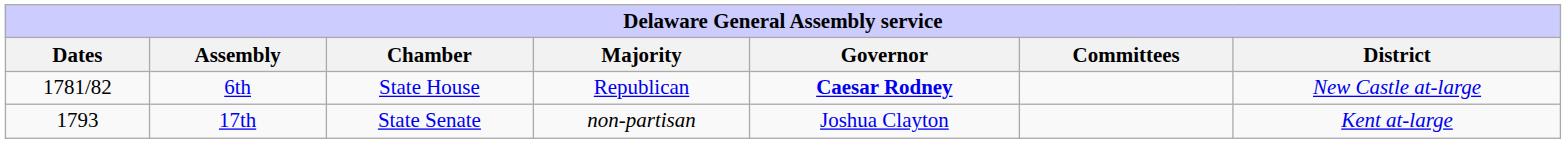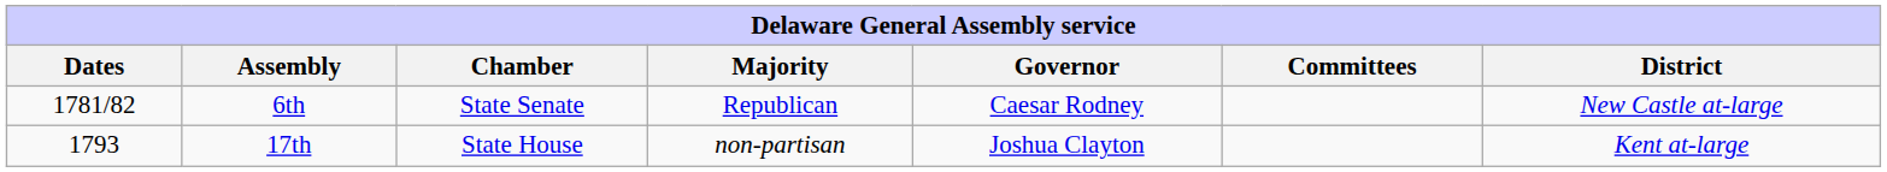 <table class="wikitable"  style="text-align:center; width:94%; margin:auto;">
 <tr style="background:#ccc;">
 <th colspan="7" style="background:#ccf;">Delaware General Assembly service</th>
 </tr>
 <tr>
 <th><strong>Dates</strong></th>
 <th><strong>Assembly</strong></th>
 <th><strong>Chamber</strong></th>
 <th><strong>Majority</strong></th>
 <th><strong>Governor</strong></th>
 <th><strong>Committees</strong></th>
 <th><strong>District</strong></th>
 </tr>
 <tr>
 <td>1781/82</td>
 <td><a href='#'>6th</a></td>
-<td><a href='#'>State House</a></td>
+<td><a href='#'>State Senate</a></td>
 <td><a href='#'>Republican</a></td>
-<td><strong><a href='#'>Caesar Rodney</a></strong></td>
+<td><a href='#'>Caesar Rodney</a></td>
 <td></td>
 <td><a href='#'><em>New Castle at-large</em></a></td>
 </tr>
 <tr>
 <td>1793</td>
 <td><a href='#'>17th</a></td>
-<td><a href='#'>State Senate</a></td>
+<td><a href='#'>State House</a></td>
 <td><em>non-partisan</em></td>
 <td><a href='#'>Joshua Clayton</a></td>
 <td></td>
 <td><a href='#'><em>Kent at-large</em></a></td>
 </tr>
 </table>
